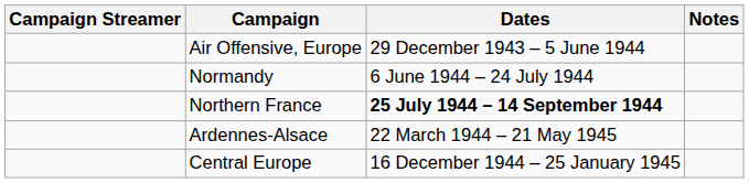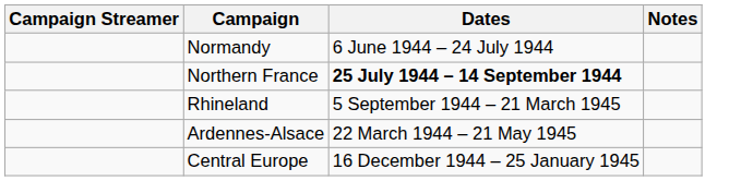 <table class="wikitable">
 <tr>
 <th>Campaign Streamer</th>
 <th>Campaign</th>
 <th>Dates</th>
 <th>Notes</th>
-</tr>
-<tr>
-<td></td>
-<td>Air Offensive, Europe</td>
-<td>29 December 1943 – 5 June 1944</td>
-<td></td>
 </tr>
 <tr>
 <td></td>
 <td>Normandy</td>
 <td>6 June 1944 – 24 July 1944</td>
 <td></td>
 </tr>
 <tr>
 <td></td>
 <td>Northern France</td>
 <td><strong>25 July 1944 – 14 September 1944</strong></td>
 <td></td>
 </tr>
 <tr>
 <td></td>
+<td>Rhineland</td>
+<td>5 September 1944 – 21 March 1945</td>
+<td></td>
+</tr>
+<tr>
+<td></td>
 <td>Ardennes-Alsace</td>
 <td>22 March 1944 – 21 May 1945</td>
 <td></td>
 </tr>
 <tr>
 <td></td>
 <td>Central Europe</td>
 <td>16 December 1944 – 25 January 1945</td>
 <td></td>
 </tr>
 </table>
